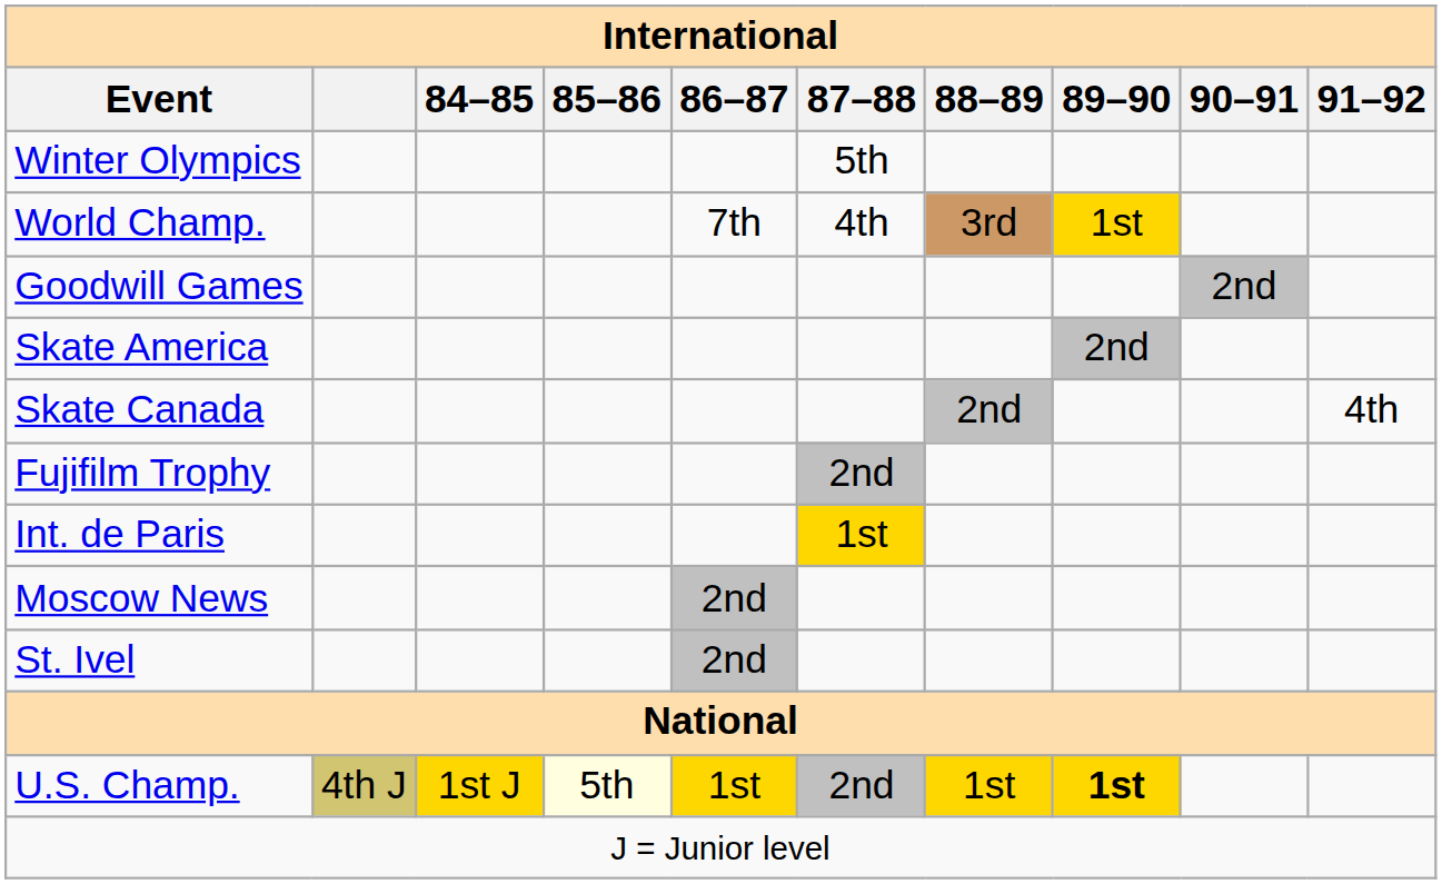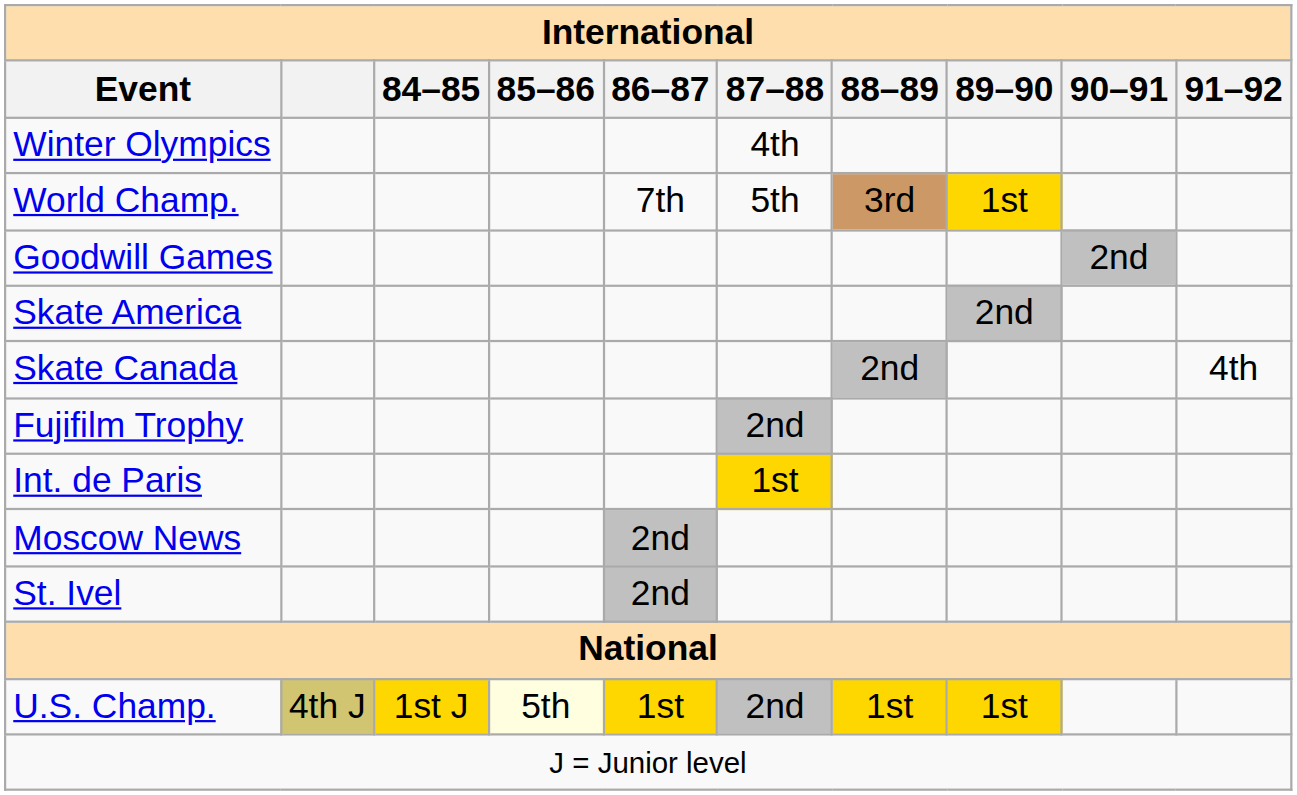 <table class="wikitable" style="text-align:center">
 <tr>
 <th style="background-color: #ffdead; " colspan=10 align=center>International</th>
 </tr>
 <tr>
 <th>Event</th>
 <th></th>
 <th>84–85</th>
 <th>85–86</th>
 <th>86–87</th>
 <th>87–88</th>
 <th>88–89</th>
 <th>89–90</th>
 <th>90–91</th>
 <th>91–92</th>
 </tr>
 <tr>
 <td align=left><a href='#'>Winter Olympics</a></td>
 <td></td>
 <td></td>
 <td></td>
 <td></td>
-<td>5th</td>
+<td>4th</td>
 <td></td>
 <td></td>
 <td></td>
 <td></td>
 </tr>
 <tr>
 <td align=left><a href='#'>World Champ.</a></td>
 <td></td>
 <td></td>
 <td></td>
 <td>7th</td>
-<td>4th</td>
+<td>5th</td>
 <td bgcolor=cc9966>3rd</td>
 <td bgcolor=gold>1st</td>
 <td></td>
 <td></td>
 </tr>
 <tr>
 <td align=left><a href='#'>Goodwill Games</a></td>
 <td></td>
 <td></td>
 <td></td>
 <td></td>
 <td></td>
 <td></td>
 <td></td>
 <td bgcolor=silver>2nd</td>
 <td></td>
 </tr>
 <tr>
 <td align=left><a href='#'>Skate America</a></td>
 <td></td>
 <td></td>
 <td></td>
 <td></td>
 <td></td>
 <td></td>
 <td bgcolor=silver>2nd</td>
 <td></td>
 <td></td>
 </tr>
 <tr>
 <td align=left><a href='#'>Skate Canada</a></td>
 <td></td>
 <td></td>
 <td></td>
 <td></td>
 <td></td>
 <td bgcolor=silver>2nd</td>
 <td></td>
 <td></td>
 <td>4th</td>
 </tr>
 <tr>
 <td align=left><a href='#'>Fujifilm Trophy</a></td>
 <td></td>
 <td></td>
 <td></td>
 <td></td>
 <td bgcolor=silver>2nd</td>
 <td></td>
 <td></td>
 <td></td>
 <td></td>
 </tr>
 <tr>
 <td align=left><a href='#'>Int. de Paris</a></td>
 <td></td>
 <td></td>
 <td></td>
 <td></td>
 <td bgcolor=gold>1st</td>
 <td></td>
 <td></td>
 <td></td>
 <td></td>
 </tr>
 <tr>
 <td align=left><a href='#'>Moscow News</a></td>
 <td></td>
 <td></td>
 <td></td>
 <td bgcolor=silver>2nd</td>
 <td></td>
 <td></td>
 <td></td>
 <td></td>
 <td></td>
 </tr>
 <tr>
 <td align=left><a href='#'>St. Ivel</a></td>
 <td></td>
 <td></td>
 <td></td>
 <td bgcolor=silver>2nd</td>
 <td></td>
 <td></td>
 <td></td>
 <td></td>
 <td></td>
 </tr>
 <tr>
 <th style="background-color: #ffdead; " colspan=10 align=center>National</th>
 </tr>
 <tr>
 <td align=left><a href='#'>U.S. Champ.</a></td>
 <td bgcolor=d1c571>4th J</td>
 <td bgcolor=gold>1st J</td>
 <td style="background: lightyellow;">5th</td>
 <td bgcolor=gold>1st</td>
 <td bgcolor=silver>2nd</td>
 <td bgcolor=gold>1st</td>
-<td bgcolor=gold><strong>1st</strong></td>
+<td bgcolor=gold>1st</td>
 <td></td>
 <td></td>
 </tr>
 <tr>
 <td colspan=10 align=center><small> J = Junior level </small></td>
 </tr>
 </table>
